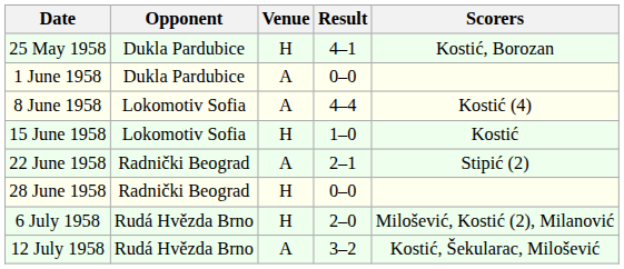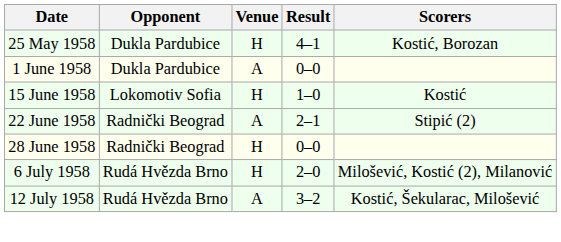 <table class="wikitable sortable" style="font-size:100%; text-align:center">
 <tr>
 <th>Date</th>
 <th>Opponent</th>
 <th>Venue</th>
 <th>Result</th>
 <th>Scorers</th>
 </tr>
 <tr bgcolor = "#EEFFEE">
 <td>25 May 1958</td>
 <td>Dukla Pardubice</td>
 <td>H</td>
 <td>4–1</td>
 <td>Kostić, Borozan</td>
 </tr>
 <tr bgcolor = "#FFFFEE">
 <td>1 June 1958</td>
 <td>Dukla Pardubice</td>
 <td>A</td>
 <td>0–0</td>
 <td></td>
-</tr>
-<tr bgcolor = "#FFFFEE">
-<td>8 June 1958</td>
-<td>Lokomotiv Sofia</td>
-<td>A</td>
-<td>4–4</td>
-<td>Kostić (4)</td>
 </tr>
 <tr bgcolor = "#EEFFEE">
 <td>15 June 1958</td>
 <td>Lokomotiv Sofia</td>
 <td>H</td>
 <td>1–0</td>
 <td>Kostić</td>
 </tr>
 <tr bgcolor = "#EEFFEE">
 <td>22 June 1958</td>
 <td>Radnički Beograd</td>
 <td>A</td>
 <td>2–1</td>
 <td>Stipić (2)</td>
 </tr>
 <tr bgcolor = "#FFFFEE">
 <td>28 June 1958</td>
 <td>Radnički Beograd</td>
 <td>H</td>
 <td>0–0</td>
 <td></td>
 </tr>
 <tr bgcolor = "#EEFFEE">
 <td>6 July 1958</td>
 <td>Rudá Hvězda Brno</td>
 <td>H</td>
 <td>2–0</td>
 <td>Milošević, Kostić (2), Milanović</td>
 </tr>
 <tr bgcolor = "#EEFFEE">
 <td>12 July 1958</td>
 <td>Rudá Hvězda Brno</td>
 <td>A</td>
 <td>3–2</td>
 <td>Kostić, Šekularac, Milošević</td>
 </tr>
 </table>
